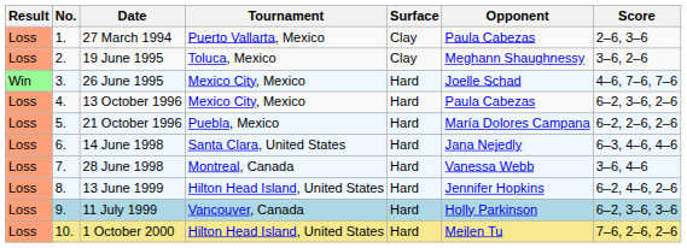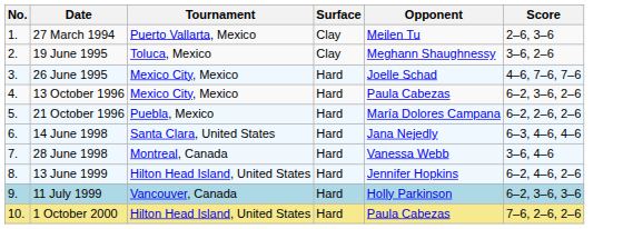 <table class="sortable wikitable" style="font-size:97%;">
 <tr>
-<th>Result</th>
 <th>No.</th>
 <th>Date</th>
 <th>Tournament</th>
 <th>Surface</th>
 <th>Opponent</th>
 <th>Score</th>
 </tr>
 <tr>
-<td style="background:#ffa07a;">Loss</td>
 <td>1.</td>
 <td>27 March 1994</td>
 <td><a href='#'>Puerto Vallarta</a>, Mexico</td>
 <td>Clay</td>
-<td> <a href='#'>Paula Cabezas</a></td>
+<td> <a href='#'>Meilen Tu</a></td>
 <td>2–6, 3–6</td>
 </tr>
 <tr>
-<td style="background:#ffa07a;">Loss</td>
 <td>2.</td>
 <td>19 June 1995</td>
 <td><a href='#'>Toluca</a>, Mexico</td>
 <td>Clay</td>
 <td> <a href='#'>Meghann Shaughnessy</a></td>
 <td>3–6, 2–6</td>
 </tr>
 <tr style="background:#f0f8ff;">
-<td style="background:#98fb98;">Win</td>
 <td>3.</td>
 <td>26 June 1995</td>
 <td><a href='#'>Mexico City</a>, Mexico</td>
 <td>Hard</td>
 <td> <a href='#'>Joelle Schad</a></td>
 <td>4–6, 7–6, 7–6</td>
 </tr>
 <tr>
-<td style="background:#ffa07a;">Loss</td>
 <td>4.</td>
 <td>13 October 1996</td>
 <td><a href='#'>Mexico City</a>, Mexico</td>
 <td>Hard</td>
 <td> <a href='#'>Paula Cabezas</a></td>
 <td>6–2, 3–6, 2–6</td>
 </tr>
 <tr bgcolor="#f0f8ff">
-<td style="background:#ffa07a;">Loss</td>
 <td>5.</td>
 <td>21 October 1996</td>
 <td><a href='#'>Puebla</a>, Mexico</td>
 <td>Hard</td>
 <td> <a href='#'>María Dolores Campana</a></td>
 <td>6–2, 2–6, 2–6</td>
 </tr>
 <tr bgcolor="#f0f8ff">
-<td style="background:#ffa07a;">Loss</td>
 <td>6.</td>
 <td>14 June 1998</td>
 <td><a href='#'>Santa Clara</a>, United States</td>
 <td>Hard</td>
 <td> <a href='#'>Jana Nejedly</a></td>
 <td>6–3, 4–6, 4–6</td>
 </tr>
 <tr bgcolor="#f0f8ff">
-<td style="background:#ffa07a;">Loss</td>
 <td>7.</td>
 <td>28 June 1998</td>
 <td><a href='#'>Montreal</a>, Canada</td>
 <td>Hard</td>
 <td> <a href='#'>Vanessa Webb</a></td>
 <td>3–6, 4–6</td>
 </tr>
 <tr bgcolor="#f0f8ff">
-<td style="background:#ffa07a;">Loss</td>
 <td>8.</td>
 <td>13 June 1999</td>
 <td><a href='#'>Hilton Head Island</a>, United States</td>
 <td>Hard</td>
 <td> <a href='#'>Jennifer Hopkins</a></td>
 <td>6–2, 4–6, 2–6</td>
 </tr>
 <tr style="background:lightblue;">
-<td style="background:#ffa07a;">Loss</td>
 <td>9.</td>
 <td>11 July 1999</td>
 <td><a href='#'>Vancouver</a>, Canada</td>
 <td>Hard</td>
 <td> <a href='#'>Holly Parkinson</a></td>
 <td>6–2, 3–6, 3–6</td>
 </tr>
 <tr style="background:#f7e98e;">
-<td style="background:#ffa07a;">Loss</td>
 <td>10.</td>
 <td>1 October 2000</td>
 <td><a href='#'>Hilton Head Island</a>, United States</td>
 <td>Hard</td>
-<td> <a href='#'>Meilen Tu</a></td>
+<td> <a href='#'>Paula Cabezas</a></td>
 <td>7–6, 2–6, 2–6</td>
 </tr>
 </table>
